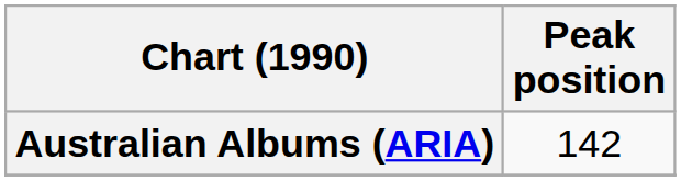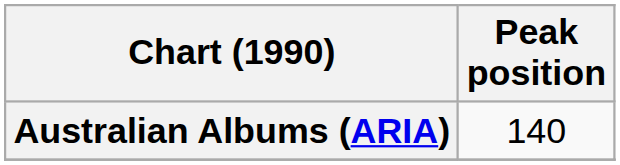 <table class="wikitable sortable plainrowheaders" style="text-align:center">
 <tr>
 <th scope="col">Chart (1990)</th>
 <th scope="col">Peak<br>position</th>
 </tr>
 <tr>
 <th scope="row">Australian Albums (<a href='#'>ARIA</a>)</th>
-<td>142</td>
+<td>140</td>
 </tr>
 <tr>
 </tr>
 <tr>
 </tr>
 </table>
